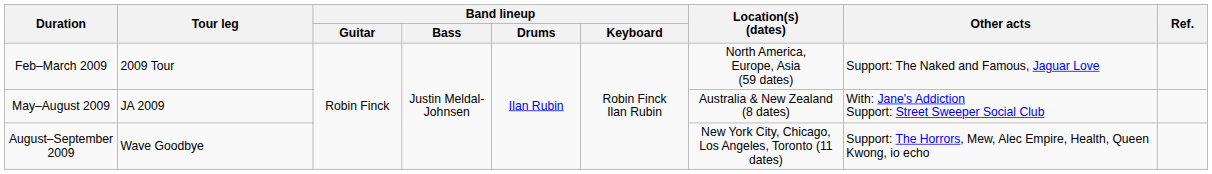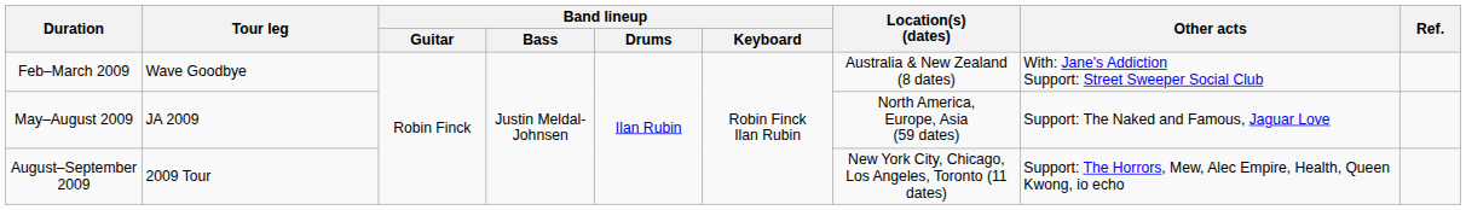 <table class="wikitable" style="width:100%">
 <tr>
 <th width="75" rowspan="2">Duration</th>
 <th width="140" rowspan="2">Tour leg</th>
 <th colspan="4">Band lineup</th>
 <th width="110" rowspan="2">Location(s)<br>(dates)</th>
 <th width="230" rowspan="2">Other acts</th>
 <th width="15" rowspan="2">Ref.</th>
 </tr>
 <tr>
 <th width="60">Guitar</th>
 <th width="60">Bass</th>
 <th width="60">Drums</th>
 <th width="60">Keyboard</th>
 </tr>
 <tr>
 <td align="center">Feb–March 2009</td>
-<td>2009 Tour</td>
+<td>Wave Goodbye</td>
 <td align="center" rowspan="3">Robin Finck</td>
 <td align="center" rowspan="3">Justin Meldal-Johnsen</td>
 <td align="center" rowspan="3"><a href='#'>Ilan Rubin</a></td>
 <td align="center" rowspan="3">Robin Finck<br>Ilan Rubin</td>
+<td align="center">Australia & New Zealand <br>(8 dates)</td>
+<td>With: <a href='#'>Jane's Addiction</a><br>Support: <a href='#'>Street Sweeper Social Club</a></td>
+<td align="center"></td>
+</tr>
+<tr>
+<td align="center">May–August 2009</td>
+<td> JA 2009</td>
 <td align="center">North America,<br>Europe, Asia<br>(59 dates)</td>
 <td>Support: The Naked and Famous, <a href='#'>Jaguar Love</a></td>
 <td align="center"></td>
 </tr>
 <tr>
-<td align="center">May–August 2009</td>
-<td> JA 2009</td>
-<td align="center">Australia & New Zealand <br>(8 dates)</td>
-<td>With: <a href='#'>Jane's Addiction</a><br>Support: <a href='#'>Street Sweeper Social Club</a></td>
-<td align="center"></td>
-</tr>
-<tr>
 <td align="center">August–September 2009</td>
-<td>Wave Goodbye</td>
+<td>2009 Tour</td>
 <td align="center">New York City, Chicago, Los Angeles, Toronto (11 dates)</td>
 <td>Support: <a href='#'>The Horrors</a>, Mew, Alec Empire, Health, Queen Kwong, io echo</td>
 <td align="center"></td>
 </tr>
 </table>
